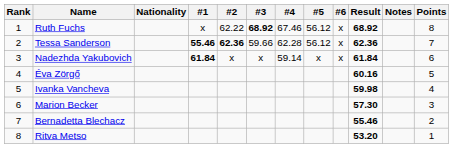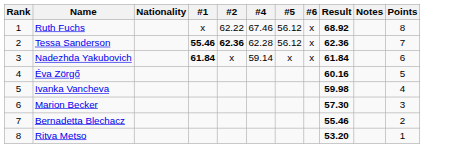 <table class="wikitable sortable" style="text-align:center">
 <tr>
 <th>Rank</th>
 <th>Name</th>
 <th>Nationality</th>
 <th>#1</th>
 <th>#2</th>
-<th>#3</th>
 <th>#4</th>
 <th>#5</th>
 <th>#6</th>
 <th>Result</th>
 <th>Notes</th>
 <th>Points</th>
 </tr>
 <tr>
 <td>1</td>
 <td align=left><a href='#'>Ruth Fuchs</a></td>
 <td align=left></td>
 <td>x</td>
 <td>62.22</td>
-<td><strong>68.92</strong></td>
 <td>67.46</td>
 <td>56.12</td>
 <td>x</td>
 <td><strong>68.92</strong></td>
 <td></td>
 <td>8</td>
 </tr>
 <tr>
 <td>2</td>
 <td align=left><a href='#'>Tessa Sanderson</a></td>
 <td align=left></td>
 <td><strong>55.46</strong></td>
 <td><strong>62.36</strong></td>
-<td>59.66</td>
 <td>62.28</td>
 <td>56.12</td>
 <td>x</td>
 <td><strong>62.36</strong></td>
 <td></td>
 <td>7</td>
 </tr>
 <tr>
 <td>3</td>
 <td align=left><a href='#'>Nadezhda Yakubovich</a></td>
 <td align=left></td>
 <td><strong>61.84</strong></td>
 <td>x</td>
-<td>x</td>
 <td>59.14</td>
 <td>x</td>
 <td>x</td>
 <td><strong>61.84</strong></td>
 <td></td>
 <td>6</td>
 </tr>
 <tr>
 <td>4</td>
 <td align=left><a href='#'>Éva Zörgő</a></td>
 <td align=left></td>
-<td></td>
 <td></td>
 <td></td>
 <td></td>
 <td></td>
 <td></td>
 <td><strong>60.16</strong></td>
 <td></td>
 <td>5</td>
 </tr>
 <tr>
 <td>5</td>
 <td align=left><a href='#'>Ivanka Vancheva</a></td>
 <td align=left></td>
 <td></td>
 <td></td>
 <td></td>
 <td></td>
 <td></td>
-<td></td>
 <td><strong>59.98</strong></td>
 <td></td>
 <td>4</td>
 </tr>
 <tr>
 <td>6</td>
 <td align=left><a href='#'>Marion Becker</a></td>
 <td align=left></td>
-<td></td>
 <td></td>
 <td></td>
 <td></td>
 <td></td>
 <td></td>
 <td><strong>57.30</strong></td>
 <td></td>
 <td>3</td>
 </tr>
 <tr>
 <td>7</td>
 <td align=left><a href='#'>Bernadetta Blechacz</a></td>
 <td align=left></td>
 <td></td>
 <td></td>
 <td></td>
 <td></td>
 <td></td>
-<td></td>
 <td><strong>55.46</strong></td>
 <td></td>
 <td>2</td>
 </tr>
 <tr>
 <td>8</td>
 <td align=left><a href='#'>Ritva Metso</a></td>
 <td align=left></td>
 <td></td>
 <td></td>
 <td></td>
 <td></td>
 <td></td>
-<td></td>
 <td><strong>53.20</strong></td>
 <td></td>
 <td>1</td>
 </tr>
 </table>
